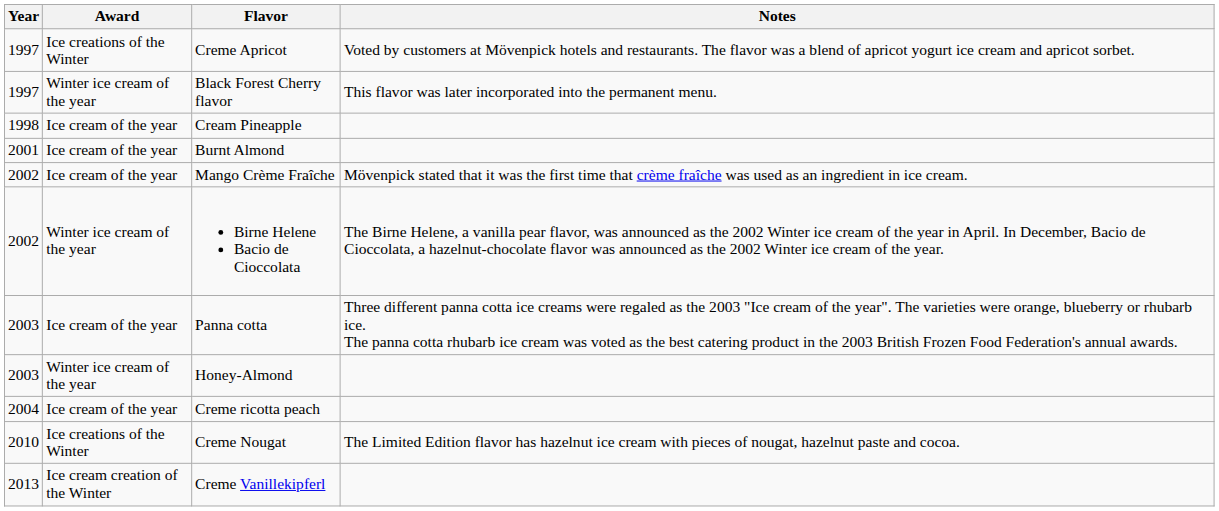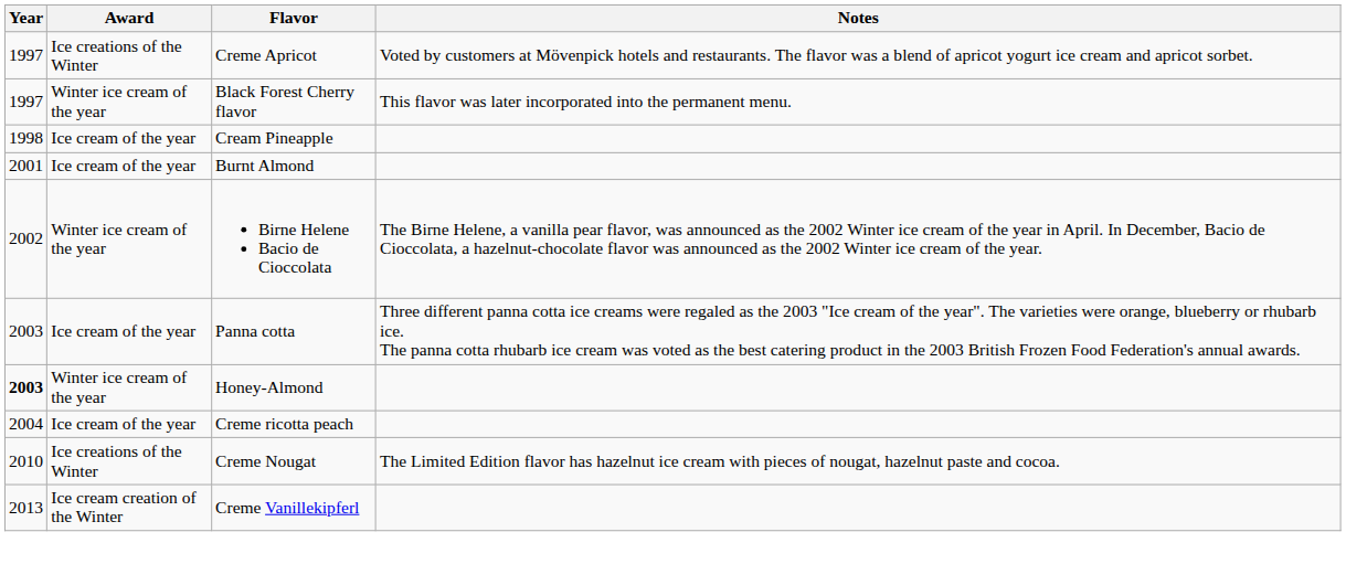 <table class="wikitable">
 <tr>
 <th>Year</th>
 <th>Award</th>
 <th>Flavor</th>
 <th>Notes</th>
 </tr>
 <tr>
 <td>1997</td>
 <td>Ice creations of the Winter</td>
 <td>Creme Apricot</td>
 <td>Voted by customers at Mövenpick hotels and restaurants. The flavor was a blend of apricot yogurt ice cream and apricot sorbet.</td>
 </tr>
 <tr>
 <td>1997</td>
 <td>Winter ice cream of the year</td>
 <td>Black Forest Cherry flavor</td>
 <td>This flavor was later incorporated into the permanent menu.</td>
 </tr>
 <tr>
 <td>1998</td>
 <td>Ice cream of the year</td>
 <td>Cream Pineapple</td>
 <td></td>
 </tr>
 <tr>
 <td>2001</td>
 <td>Ice cream of the year</td>
 <td>Burnt Almond</td>
 <td></td>
 </tr>
 <tr>
 <td>2002</td>
-<td>Ice cream of the year</td>
-<td>Mango Crème Fraîche</td>
-<td>Mövenpick stated that it was the first time that <a href='#'>crème fraîche</a> was used as an ingredient in ice cream.</td>
-</tr>
-<tr>
-<td>2002</td>
 <td>Winter ice cream of the year</td>
 <td><br><ul><li>Birne Helene</li><li>Bacio de Cioccolata</li></ul></td>
 <td>The Birne Helene, a vanilla pear flavor, was announced as the 2002 Winter ice cream of the year in April. In December, Bacio de Cioccolata, a hazelnut-chocolate flavor was announced as the 2002 Winter ice cream of the year.</td>
 </tr>
 <tr>
 <td>2003</td>
 <td>Ice cream of the year</td>
 <td>Panna cotta</td>
 <td>Three different panna cotta ice creams were regaled as the 2003 "Ice cream of the year". The varieties were orange, blueberry or rhubarb ice.<br>The panna cotta rhubarb ice cream was voted as the best catering product in the 2003 British Frozen Food Federation's annual awards.</td>
 </tr>
 <tr>
-<td>2003</td>
+<td><strong>2003</strong></td>
 <td>Winter ice cream of the year</td>
 <td>Honey-Almond</td>
 <td></td>
 </tr>
 <tr>
 <td>2004</td>
 <td>Ice cream of the year</td>
 <td>Creme ricotta peach</td>
 <td></td>
 </tr>
 <tr>
 <td>2010</td>
 <td>Ice creations of the Winter</td>
 <td>Creme Nougat</td>
 <td>The Limited Edition flavor has hazelnut ice cream with pieces of nougat, hazelnut paste and cocoa.</td>
 </tr>
 <tr>
 <td>2013</td>
 <td>Ice cream creation of the Winter</td>
 <td>Creme <a href='#'>Vanillekipferl</a></td>
 <td></td>
 </tr>
 </table>
